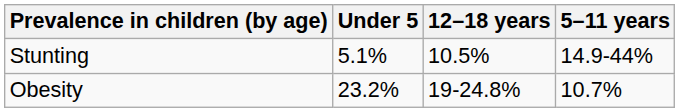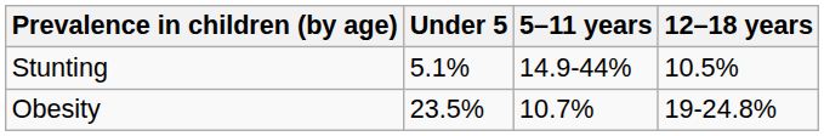 <table class="wikitable">
 <tr>
 <th>Prevalence in children (by age)</th>
 <th>Under 5</th>
+<th>5–11 years</th>
 <th>12–18 years</th>
-<th>5–11 years</th>
 </tr>
 <tr>
 <td>Stunting</td>
 <td>5.1%</td>
+<td>14.9-44%</td>
 <td>10.5%</td>
-<td>14.9-44%</td>
 </tr>
 <tr>
 <td>Obesity</td>
-<td>23.2%</td>
+<td>23.5%</td>
+<td>10.7%</td>
 <td>19-24.8%</td>
-<td>10.7%</td>
 </tr>
 </table>
